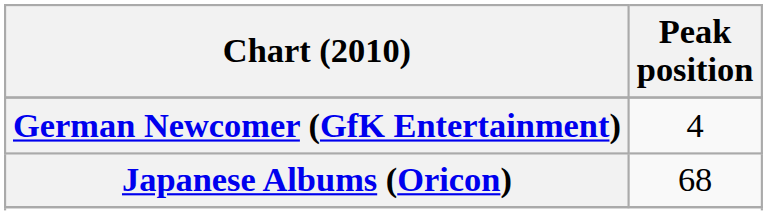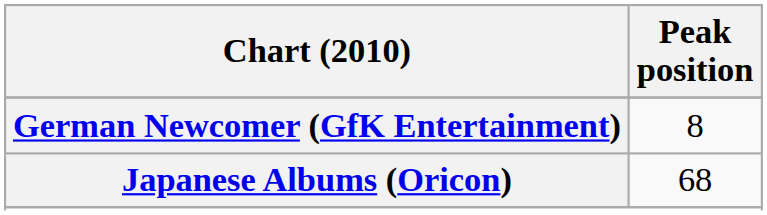 <table class="wikitable sortable plainrowheaders">
 <tr>
 <th>Chart (2010)</th>
 <th>Peak<br>position</th>
 </tr>
 <tr>
 </tr>
 <tr>
 </tr>
 <tr>
 <th scope="row"><a href='#'>German Newcomer</a> (<a href='#'>GfK Entertainment</a>)</th>
-<td style="text-align:center;">4</td>
+<td style="text-align:center;">8</td>
 </tr>
 <tr>
 <th scope="row"><a href='#'>Japanese Albums</a> (<a href='#'>Oricon</a>)</th>
 <td style="text-align:center;">68</td>
 </tr>
 <tr>
 </tr>
 <tr>
 </tr>
 <tr>
 </tr>
 <tr>
 </tr>
 <tr>
 </tr>
 <tr>
 </tr>
 <tr>
 </tr>
 <tr>
 </tr>
 <tr>
 </tr>
 <tr>
 </tr>
 </table>
